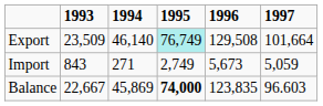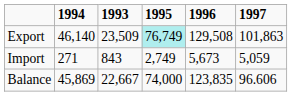 <table class="wikitable">
 <tr>
 <td></td>
+<td><strong>1994</strong></td>
 <td><strong>1993</strong></td>
-<td><strong>1994</strong></td>
 <td><strong>1995</strong></td>
 <td><strong>1996</strong></td>
 <td><strong>1997</strong></td>
 </tr>
 <tr>
 <td>Export</td>
+<td>46,140</td>
 <td>23,509</td>
-<td>46,140</td>
 <td style="background: paleturquoise;">76,749</td>
 <td>129,508</td>
-<td>101,664</td>
+<td>101,863</td>
 </tr>
 <tr>
 <td>Import</td>
+<td>271</td>
 <td>843</td>
-<td>271</td>
 <td>2,749</td>
 <td>5,673</td>
 <td>5,059</td>
 </tr>
 <tr>
 <td>Balance</td>
+<td>45,869</td>
 <td>22,667</td>
-<td>45,869</td>
-<td><strong>74,000</strong></td>
+<td>74,000</td>
 <td>123,835</td>
-<td>96.603</td>
+<td>96.606</td>
 </tr>
 </table>
